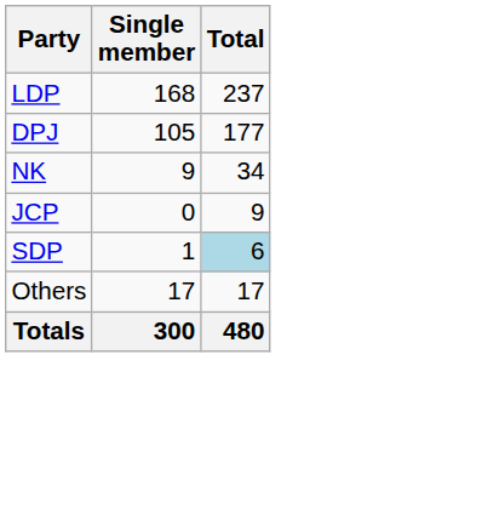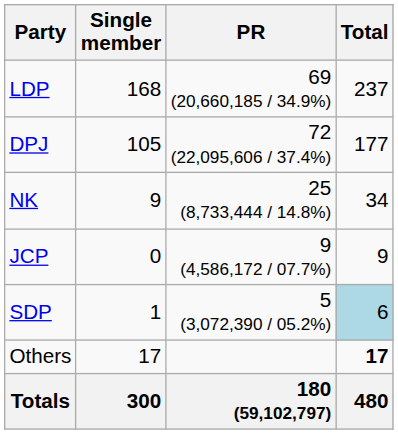 <table class="wikitable">
 <tr style="background:lightgrey;">
 <th>Party</th>
 <th>Single<br>member</th>
+<th>PR</th>
 <th>Total</th>
 </tr>
 <tr>
 <td><a href='#'>LDP</a></td>
 <td style="text-align:right;">168</td>
+<td style="text-align:right;">69<br><small>(20,660,185 / 34.9%)</small></td>
 <td style="text-align:right;">237</td>
 </tr>
 <tr>
 <td><a href='#'>DPJ</a></td>
 <td style="text-align:right;">105</td>
+<td style="text-align:right;">72<br><small>(22,095,606 / 37.4%)</small></td>
 <td style="text-align:right;">177</td>
 </tr>
 <tr>
 <td><a href='#'>NK</a></td>
 <td style="text-align:right;">9</td>
+<td style="text-align:right;">25<br><small>(8,733,444 / 14.8%)</small></td>
 <td style="text-align:right;">34</td>
 </tr>
 <tr>
 <td><a href='#'>JCP</a></td>
 <td style="text-align:right;">0</td>
+<td style="text-align:right;">9<br><small>(4,586,172 / 07.7%)</small></td>
 <td style="text-align:right;">9</td>
 </tr>
 <tr>
 <td><a href='#'>SDP</a></td>
 <td style="text-align:right;">1</td>
+<td style="text-align:right;">5<br><small>(3,072,390 / 05.2%)</small></td>
 <td style="background: lightblue; text-align:right;">6</td>
 </tr>
 <tr>
 <td>Others</td>
 <td style="text-align:right;">17</td>
-<td style="text-align:right;">17</td>
+<td></td>
+<td style="text-align:right;"><strong>17</strong></td>
 </tr>
 <tr style="background:lightgrey;">
 <th><strong>Totals</strong></th>
 <th style="text-align:right;">300</th>
+<th style="text-align:right;">180<br><small>(59,102,797)</small></th>
 <th style="text-align:right;">480</th>
 </tr>
 </table>
